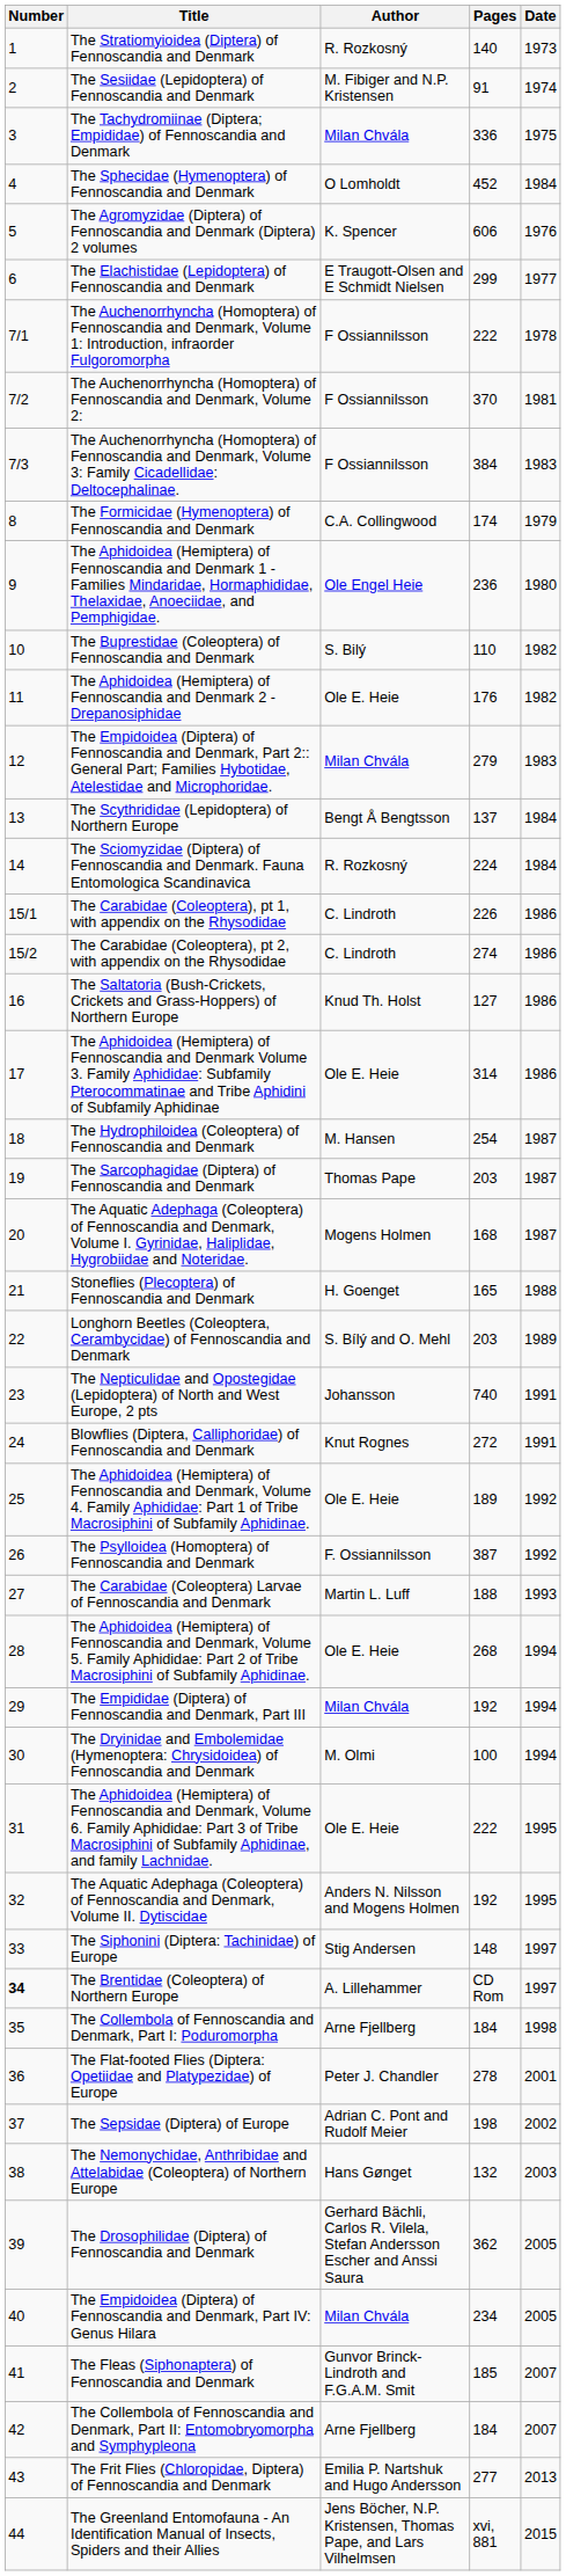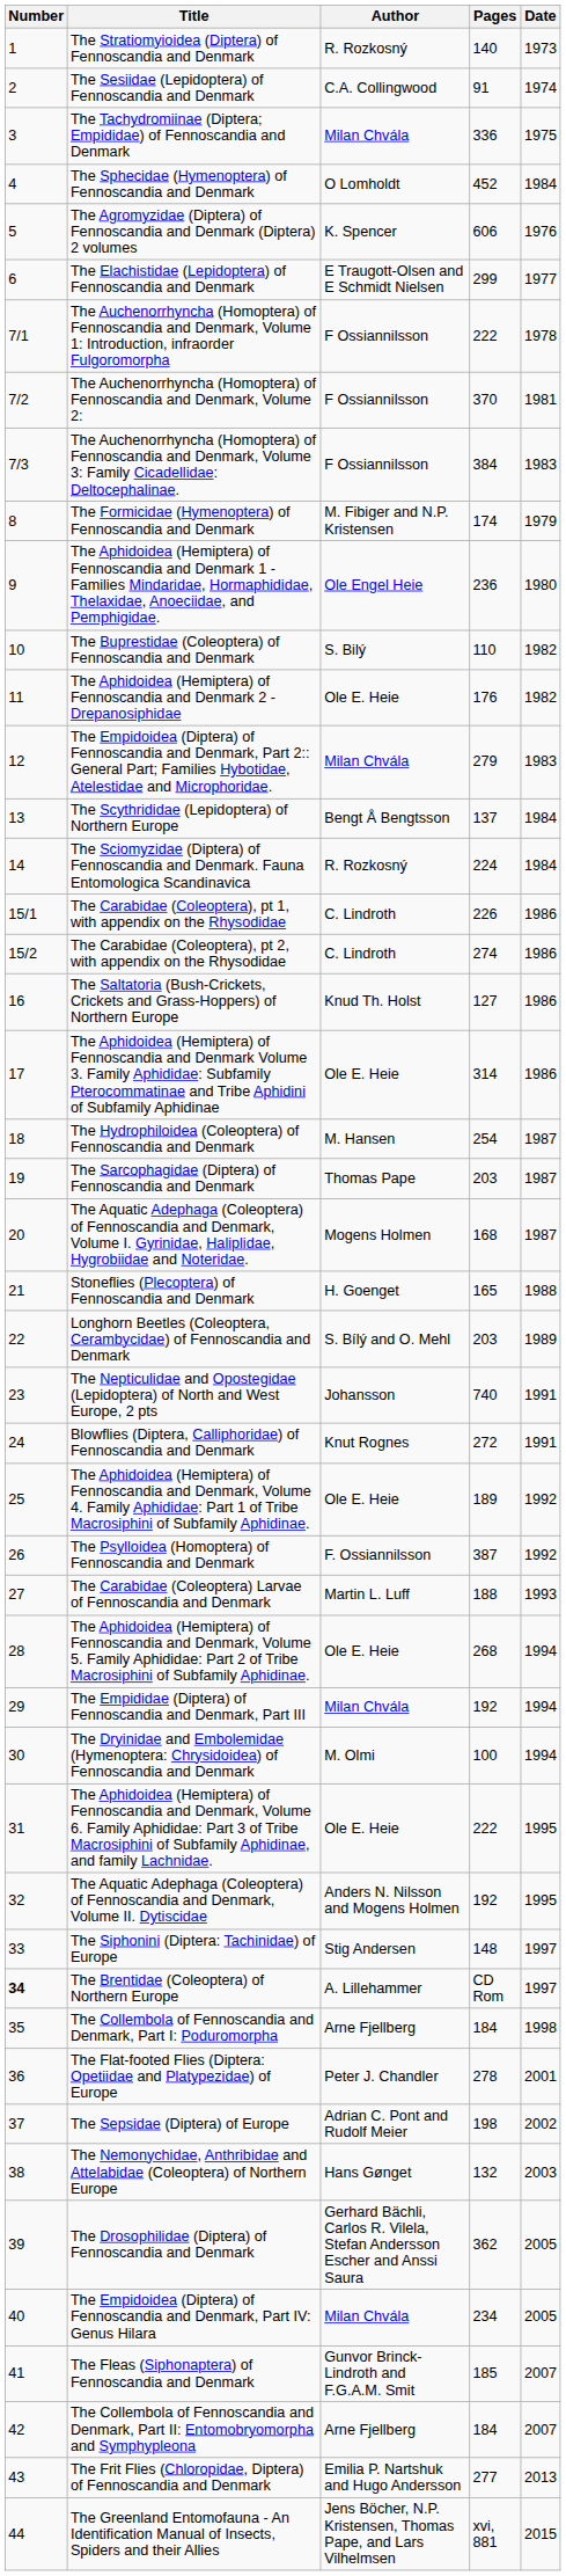 <table class="wikitable">
 <tr>
 <th>Number</th>
 <th>Title</th>
 <th>Author</th>
 <th>Pages</th>
 <th>Date</th>
 </tr>
 <tr --->
 <td>1</td>
 <td>The <a href='#'>Stratiomyioidea</a> (<a href='#'>Diptera</a>) of Fennoscandia and Denmark</td>
 <td>R. Rozkosný</td>
 <td>140</td>
 <td>1973</td>
 </tr>
 <tr --->
 <td>2</td>
 <td>The <a href='#'>Sesiidae</a> (Lepidoptera)  of Fennoscandia and Denmark</td>
-<td>M. Fibiger and N.P. Kristensen</td>
+<td>C.A. Collingwood</td>
 <td>91</td>
 <td>1974</td>
 </tr>
 <tr --->
 <td>3</td>
 <td>The <a href='#'>Tachydromiinae</a> (Diptera; <a href='#'>Empididae</a>) of Fennoscandia and Denmark</td>
 <td><a href='#'>Milan Chvála</a></td>
 <td>336</td>
 <td>1975</td>
 </tr>
 <tr --->
 <td>4</td>
 <td>The <a href='#'>Sphecidae</a> (<a href='#'>Hymenoptera</a>) of Fennoscandia and Denmark</td>
 <td>O Lomholdt</td>
 <td>452</td>
 <td>1984</td>
 </tr>
 <tr --->
 <td>5</td>
 <td>The <a href='#'>Agromyzidae</a> (Diptera) of Fennoscandia and Denmark (Diptera) 2 volumes</td>
 <td>K. Spencer</td>
 <td>606</td>
 <td>1976</td>
 </tr>
 <tr --->
 <td>6</td>
 <td>The <a href='#'>Elachistidae</a> (<a href='#'>Lepidoptera</a>) of Fennoscandia and Denmark</td>
 <td>E Traugott-Olsen and E Schmidt Nielsen</td>
 <td>299</td>
 <td>1977</td>
 </tr>
 <tr --->
 <td>7/1</td>
 <td>The <a href='#'>Auchenorrhyncha</a> (Homoptera) of Fennoscandia and Denmark, Volume 1: Introduction, infraorder <a href='#'>Fulgoromorpha</a></td>
 <td>F Ossiannilsson</td>
 <td>222</td>
 <td>1978</td>
 </tr>
 <tr --->
 <td>7/2</td>
 <td>The Auchenorrhyncha (Homoptera) of Fennoscandia and Denmark, Volume 2:</td>
 <td>F Ossiannilsson</td>
 <td>370</td>
 <td>1981</td>
 </tr>
 <tr --->
 <td>7/3</td>
 <td>The Auchenorrhyncha (Homoptera) of Fennoscandia and Denmark, Volume 3: Family <a href='#'>Cicadellidae</a>: <a href='#'>Deltocephalinae</a>.</td>
 <td>F Ossiannilsson</td>
 <td>384</td>
 <td>1983</td>
 </tr>
 <tr --->
 <td>8</td>
 <td>The <a href='#'>Formicidae</a> (<a href='#'>Hymenoptera</a>) of Fennoscandia and Denmark</td>
-<td>C.A. Collingwood</td>
+<td>M. Fibiger and N.P. Kristensen</td>
 <td>174</td>
 <td>1979</td>
 </tr>
 <tr --->
 <td>9</td>
 <td>The <a href='#'>Aphidoidea</a> (Hemiptera) of Fennoscandia and Denmark 1 - Families <a href='#'>Mindaridae</a>, <a href='#'>Hormaphididae</a>, <a href='#'>Thelaxidae</a>, <a href='#'>Anoeciidae</a>, and <a href='#'>Pemphigidae</a>.</td>
 <td><a href='#'>Ole Engel Heie</a></td>
 <td>236</td>
 <td>1980</td>
 </tr>
 <tr --->
 <td>10</td>
 <td>The <a href='#'>Buprestidae</a> (Coleoptera) of Fennoscandia and Denmark</td>
 <td>S. Bilý</td>
 <td>110</td>
 <td>1982</td>
 </tr>
 <tr --->
 <td>11</td>
 <td>The <a href='#'>Aphidoidea</a> (Hemiptera) of Fennoscandia and Denmark 2 - <a href='#'>Drepanosiphidae</a></td>
 <td>Ole E. Heie</td>
 <td>176</td>
 <td>1982</td>
 </tr>
 <tr --->
 <td>12</td>
 <td>The <a href='#'>Empidoidea</a> (Diptera) of Fennoscandia and Denmark, Part 2:: General Part; Families <a href='#'>Hybotidae</a>, <a href='#'>Atelestidae</a> and <a href='#'>Microphoridae</a>.</td>
 <td><a href='#'>Milan Chvála</a></td>
 <td>279</td>
 <td>1983</td>
 </tr>
 <tr --->
 <td>13</td>
 <td>The <a href='#'>Scythrididae</a> (Lepidoptera) of Northern Europe</td>
 <td>Bengt Å Bengtsson</td>
 <td>137</td>
 <td>1984</td>
 </tr>
 <tr --->
 <td>14</td>
 <td>The <a href='#'>Sciomyzidae</a> (Diptera) of Fennoscandia and Denmark. Fauna Entomologica Scandinavica</td>
 <td>R. Rozkosný</td>
 <td>224</td>
 <td>1984</td>
 </tr>
 <tr --->
 <td>15/1</td>
 <td>The <a href='#'>Carabidae</a> (<a href='#'>Coleoptera</a>), pt 1, with appendix on the <a href='#'>Rhysodidae</a></td>
 <td>C. Lindroth</td>
 <td>226</td>
 <td>1986</td>
 </tr>
 <tr --->
 <td>15/2</td>
 <td>The Carabidae (Coleoptera), pt 2, with appendix on the Rhysodidae</td>
 <td>C. Lindroth</td>
 <td>274</td>
 <td>1986</td>
 </tr>
 <tr --->
 <td>16</td>
 <td>The <a href='#'>Saltatoria</a> (Bush-Crickets, Crickets and Grass-Hoppers) of Northern Europe</td>
 <td>Knud Th. Holst</td>
 <td>127</td>
 <td>1986</td>
 </tr>
 <tr --->
 <td>17</td>
 <td>The <a href='#'>Aphidoidea</a> (Hemiptera) of Fennoscandia and Denmark Volume 3. Family <a href='#'>Aphididae</a>: Subfamily <a href='#'>Pterocommatinae</a> and Tribe <a href='#'>Aphidini</a> of Subfamily Aphidinae</td>
 <td>Ole E. Heie</td>
 <td>314</td>
 <td>1986</td>
 </tr>
 <tr --->
 <td>18</td>
 <td>The <a href='#'>Hydrophiloidea</a> (Coleoptera) of Fennoscandia and Denmark</td>
 <td>M. Hansen</td>
 <td>254</td>
 <td>1987</td>
 </tr>
 <tr --->
 <td>19</td>
 <td>The <a href='#'>Sarcophagidae</a> (Diptera) of Fennoscandia and Denmark</td>
 <td>Thomas Pape</td>
 <td>203</td>
 <td>1987</td>
 </tr>
 <tr --->
 <td>20</td>
 <td>The Aquatic <a href='#'>Adephaga</a> (Coleoptera) of Fennoscandia and Denmark, Volume I. <a href='#'>Gyrinidae</a>, <a href='#'>Haliplidae</a>, <a href='#'>Hygrobiidae</a> and <a href='#'>Noteridae</a>.</td>
 <td>Mogens Holmen</td>
 <td>168</td>
 <td>1987</td>
 </tr>
 <tr --->
 <td>21</td>
 <td>Stoneflies (<a href='#'>Plecoptera</a>) of Fennoscandia and Denmark</td>
 <td>H. Goenget</td>
 <td>165</td>
 <td>1988</td>
 </tr>
 <tr --->
 <td>22</td>
 <td>Longhorn Beetles (Coleoptera, <a href='#'>Cerambycidae</a>) of Fennoscandia and Denmark</td>
 <td>S. Bílý and O. Mehl</td>
 <td>203</td>
 <td>1989</td>
 </tr>
 <tr --->
 <td>23</td>
 <td>The <a href='#'>Nepticulidae</a> and <a href='#'>Opostegidae</a> (Lepidoptera) of North and West Europe, 2 pts</td>
 <td>Johansson</td>
 <td>740</td>
 <td>1991</td>
 </tr>
 <tr --->
 <td>24</td>
 <td>Blowflies (Diptera, <a href='#'>Calliphoridae</a>) of Fennoscandia and Denmark</td>
 <td>Knut Rognes</td>
 <td>272</td>
 <td>1991</td>
 </tr>
 <tr --->
 <td>25</td>
 <td>The <a href='#'>Aphidoidea</a> (Hemiptera) of Fennoscandia and Denmark, Volume 4. Family <a href='#'>Aphididae</a>: Part 1 of Tribe <a href='#'>Macrosiphini</a> of Subfamily <a href='#'>Aphidinae</a>.</td>
 <td>Ole E. Heie</td>
 <td>189</td>
 <td>1992</td>
 </tr>
 <tr --->
 <td>26</td>
 <td>The <a href='#'>Psylloidea</a> (Homoptera) of Fennoscandia and Denmark</td>
 <td>F. Ossiannilsson</td>
 <td>387</td>
 <td>1992</td>
 </tr>
 <tr --->
 <td>27</td>
 <td>The <a href='#'>Carabidae</a> (Coleoptera) Larvae of Fennoscandia and Denmark</td>
 <td>Martin L. Luff</td>
 <td>188</td>
 <td>1993</td>
 </tr>
 <tr --->
 <td>28</td>
 <td>The <a href='#'>Aphidoidea</a> (Hemiptera) of Fennoscandia and Denmark, Volume 5. Family Aphididae: Part 2 of Tribe <a href='#'>Macrosiphini</a> of Subfamily <a href='#'>Aphidinae</a>.</td>
 <td>Ole E. Heie</td>
 <td>268</td>
 <td>1994</td>
 </tr>
 <tr --->
 <td>29</td>
 <td>The <a href='#'>Empididae</a> (Diptera) of Fennoscandia and Denmark, Part III</td>
 <td><a href='#'>Milan Chvála</a></td>
 <td>192</td>
 <td>1994</td>
 </tr>
 <tr --->
 <td>30</td>
 <td>The <a href='#'>Dryinidae</a> and <a href='#'>Embolemidae</a> (Hymenoptera: <a href='#'>Chrysidoidea</a>) of Fennoscandia and Denmark</td>
 <td>M. Olmi</td>
 <td>100</td>
 <td>1994</td>
 </tr>
 <tr --->
 <td>31</td>
 <td>The <a href='#'>Aphidoidea</a> (Hemiptera) of Fennoscandia and Denmark, Volume 6. Family Aphididae: Part 3 of Tribe <a href='#'>Macrosiphini</a> of Subfamily <a href='#'>Aphidinae</a>, and family <a href='#'>Lachnidae</a>.</td>
 <td>Ole E. Heie</td>
 <td>222</td>
 <td>1995</td>
 </tr>
 <tr --->
 <td>32</td>
 <td>The Aquatic Adephaga (Coleoptera) of Fennoscandia and Denmark, Volume II. <a href='#'>Dytiscidae</a></td>
 <td>Anders N. Nilsson and Mogens Holmen</td>
 <td>192</td>
 <td>1995</td>
 </tr>
 <tr --->
 <td>33</td>
 <td>The <a href='#'>Siphonini</a> (Diptera: <a href='#'>Tachinidae</a>) of Europe</td>
 <td>Stig Andersen</td>
 <td>148</td>
 <td>1997</td>
 </tr>
 <tr --->
 <td><strong>34</strong></td>
 <td>The <a href='#'>Brentidae</a> (Coleoptera) of Northern Europe</td>
 <td>A. Lillehammer</td>
 <td>CD Rom</td>
 <td>1997</td>
 </tr>
 <tr --->
 <td>35</td>
 <td>The <a href='#'>Collembola</a> of Fennoscandia and Denmark, Part I: <a href='#'>Poduromorpha</a></td>
 <td>Arne Fjellberg</td>
 <td>184</td>
 <td>1998</td>
 </tr>
 <tr --->
 <td>36</td>
 <td>The Flat-footed Flies (Diptera: <a href='#'>Opetiidae</a> and <a href='#'>Platypezidae</a>) of Europe</td>
 <td>Peter J. Chandler</td>
 <td>278</td>
 <td>2001</td>
 </tr>
 <tr --->
 <td>37</td>
 <td>The <a href='#'>Sepsidae</a> (Diptera) of Europe</td>
 <td>Adrian C. Pont and Rudolf Meier</td>
 <td>198</td>
 <td>2002</td>
 </tr>
 <tr --->
 <td>38</td>
 <td>The <a href='#'>Nemonychidae</a>, <a href='#'>Anthribidae</a> and <a href='#'>Attelabidae</a> (Coleoptera) of Northern Europe</td>
 <td>Hans Gønget</td>
 <td>132</td>
 <td>2003</td>
 </tr>
 <tr --->
 <td>39</td>
 <td>The <a href='#'>Drosophilidae</a> (Diptera) of Fennoscandia and Denmark</td>
 <td>Gerhard Bächli, Carlos R. Vilela, Stefan Andersson Escher and Anssi Saura</td>
 <td>362</td>
 <td>2005</td>
 </tr>
 <tr --->
 <td>40</td>
 <td>The <a href='#'>Empidoidea</a> (Diptera) of Fennoscandia and Denmark, Part IV: Genus Hilara</td>
 <td><a href='#'>Milan Chvála</a></td>
 <td>234</td>
 <td>2005</td>
 </tr>
 <tr --->
 <td>41</td>
 <td>The Fleas (<a href='#'>Siphonaptera</a>) of Fennoscandia and Denmark</td>
 <td>Gunvor Brinck-Lindroth and F.G.A.M. Smit</td>
 <td>185</td>
 <td>2007</td>
 </tr>
 <tr --->
 <td>42</td>
 <td>The Collembola of Fennoscandia and Denmark, Part II: <a href='#'>Entomobryomorpha</a> and <a href='#'>Symphypleona</a></td>
 <td>Arne Fjellberg</td>
 <td>184</td>
 <td>2007</td>
 </tr>
 <tr --->
 <td>43</td>
 <td>The Frit Flies (<a href='#'>Chloropidae</a>, Diptera) of Fennoscandia and Denmark</td>
 <td>Emilia P. Nartshuk and Hugo Andersson</td>
 <td>277</td>
 <td>2013</td>
 </tr>
 <tr --->
 <td>44</td>
 <td>The Greenland Entomofauna - An Identification Manual of Insects, Spiders and their Allies</td>
 <td>Jens Böcher, N.P. Kristensen, Thomas Pape, and Lars Vilhelmsen</td>
 <td>xvi, 881</td>
 <td>2015</td>
 </tr>
 </table>
